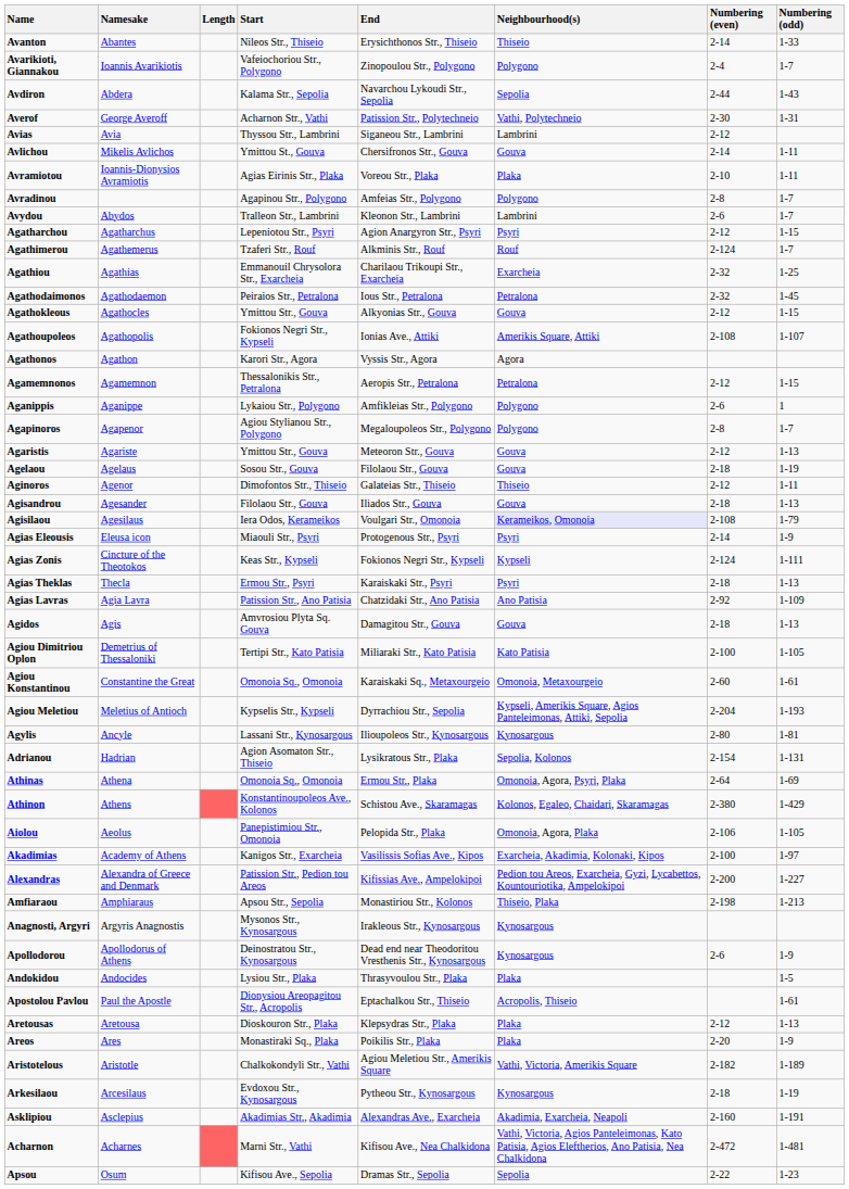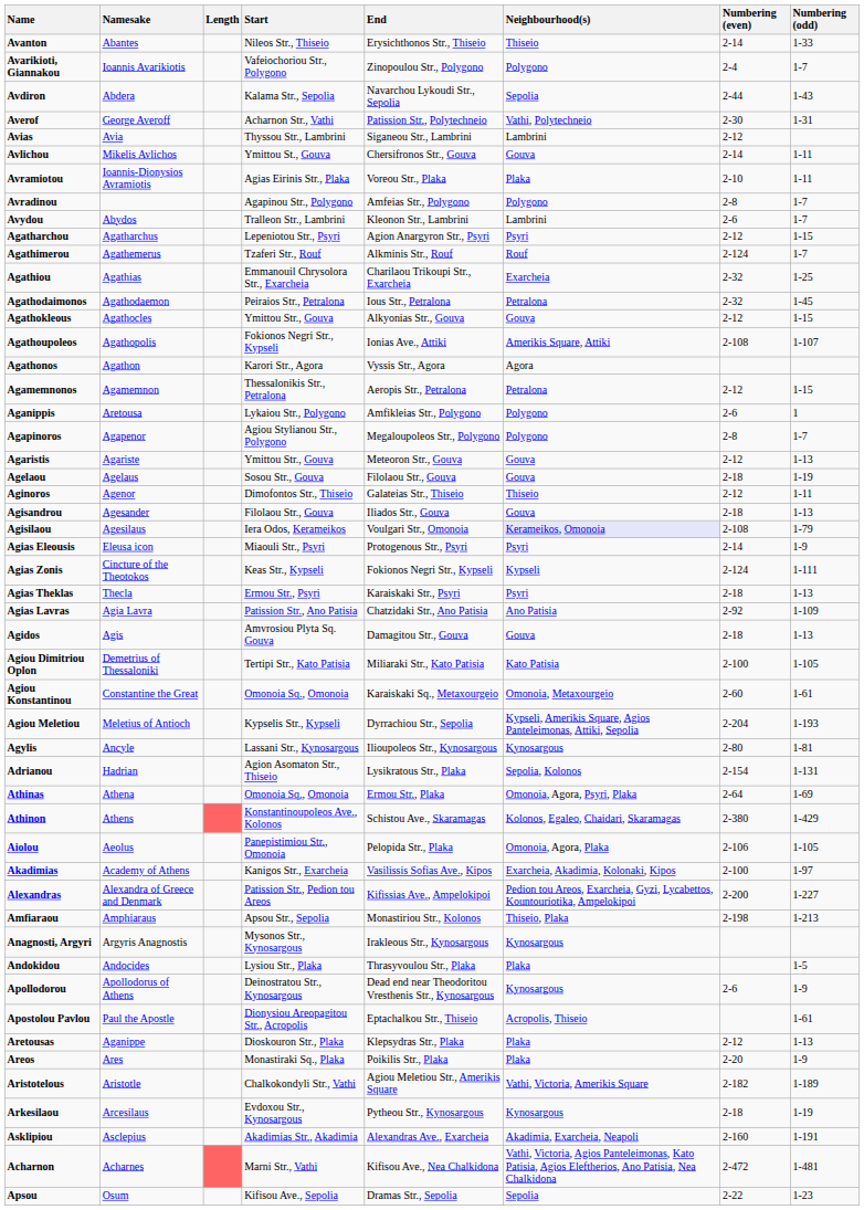 <table class="wikitable sortable">
 <tr>
 <th style="text-align:left;">Name</th>
 <th style="text-align:left;">Namesake</th>
 <th style="text-align:left;">Length</th>
 <th style="text-align:left;">Start</th>
 <th style="text-align:left;">End</th>
 <th style="text-align:left;">Neighbourhood(s)</th>
 <th style="text-align:left;">Numbering (even)</th>
 <th style="text-align:left;">Numbering (odd)</th>
 </tr>
 <tr class="sort">
 <td><strong>Avanton</strong><br></td>
 <td><a href='#'>Abantes</a></td>
 <td></td>
 <td>Nileos Str., <a href='#'>Thiseio</a></td>
 <td>Erysichthonos Str., <a href='#'>Thiseio</a></td>
 <td><a href='#'>Thiseio</a></td>
 <td>2-14</td>
 <td>1-33</td>
 </tr>
 <tr>
 <td><strong>Avarikioti, Giannakou</strong><br></td>
 <td><a href='#'>Ioannis Avarikiotis</a></td>
 <td></td>
 <td>Vafeiochoriou Str., <a href='#'>Polygono</a></td>
 <td>Zinopoulou Str., <a href='#'>Polygono</a></td>
 <td><a href='#'>Polygono</a></td>
 <td>2-4</td>
 <td>1-7</td>
 </tr>
 <tr>
 <td><strong>Avdiron</strong><br></td>
 <td><a href='#'>Abdera</a></td>
 <td></td>
 <td>Kalama Str., <a href='#'>Sepolia</a></td>
 <td>Navarchou Lykoudi Str., <a href='#'>Sepolia</a></td>
 <td><a href='#'>Sepolia</a></td>
 <td>2-44</td>
 <td>1-43</td>
 </tr>
 <tr>
 <td><strong>Averof</strong><br></td>
 <td><a href='#'>George Averoff</a></td>
 <td></td>
 <td>Acharnon Str., <a href='#'>Vathi</a></td>
 <td><a href='#'>Patission Str.</a>, <a href='#'>Polytechneio</a></td>
 <td><a href='#'>Vathi</a>, <a href='#'>Polytechneio</a></td>
 <td>2-30</td>
 <td>1-31</td>
 </tr>
 <tr>
 <td><strong>Avias</strong><br></td>
 <td><a href='#'>Avia</a></td>
 <td></td>
 <td>Thyssou Str., Lambrini</td>
 <td>Siganeou Str., Lambrini</td>
 <td>Lambrini</td>
 <td>2-12</td>
 <td></td>
 </tr>
 <tr>
 <td><strong>Avlichou</strong><br></td>
 <td><a href='#'>Mikelis Avlichos</a></td>
 <td></td>
 <td>Ymittou St., <a href='#'>Gouva</a></td>
 <td>Chersifronos Str., <a href='#'>Gouva</a></td>
 <td><a href='#'>Gouva</a></td>
 <td>2-14</td>
 <td>1-11</td>
 </tr>
 <tr>
 <td><strong>Avramiotou</strong><br></td>
 <td><a href='#'>Ioannis-Dionysios Avramiotis</a></td>
 <td></td>
 <td>Agias Eirinis Str., <a href='#'>Plaka</a></td>
 <td>Voreou Str., <a href='#'>Plaka</a></td>
 <td><a href='#'>Plaka</a></td>
 <td>2-10</td>
 <td>1-11</td>
 </tr>
 <tr>
 <td><strong>Avradinou</strong><br></td>
 <td></td>
 <td></td>
 <td>Agapinou Str., <a href='#'>Polygono</a></td>
 <td>Amfeias Str., <a href='#'>Polygono</a></td>
 <td><a href='#'>Polygono</a></td>
 <td>2-8</td>
 <td>1-7</td>
 </tr>
 <tr>
 <td><strong>Avydou</strong><br></td>
 <td><a href='#'>Abydos</a></td>
 <td></td>
 <td>Tralleon Str., Lambrini</td>
 <td>Kleonon Str., Lambrini</td>
 <td>Lambrini</td>
 <td>2-6</td>
 <td>1-7</td>
 </tr>
 <tr>
 <td><strong>Agatharchou</strong><br></td>
 <td><a href='#'>Agatharchus</a></td>
 <td></td>
 <td>Lepeniotou Str., <a href='#'>Psyri</a></td>
 <td>Agion Anargyron Str., <a href='#'>Psyri</a></td>
 <td><a href='#'>Psyri</a></td>
 <td>2-12</td>
 <td>1-15</td>
 </tr>
 <tr>
 <td><strong>Agathimerou</strong><br></td>
 <td><a href='#'>Agathemerus</a></td>
 <td></td>
 <td>Tzaferi Str., <a href='#'>Rouf</a></td>
 <td>Alkminis Str., <a href='#'>Rouf</a></td>
 <td><a href='#'>Rouf</a></td>
 <td>2-124</td>
 <td>1-7</td>
 </tr>
 <tr>
 <td><strong>Agathiou</strong><br></td>
 <td><a href='#'>Agathias</a></td>
 <td></td>
 <td>Emmanouil Chrysolora Str., <a href='#'>Exarcheia</a></td>
 <td>Charilaou Trikoupi Str., <a href='#'>Exarcheia</a></td>
 <td><a href='#'>Exarcheia</a></td>
 <td>2-32</td>
 <td>1-25</td>
 </tr>
 <tr>
 <td><strong>Agathodaimonos</strong><br></td>
 <td><a href='#'>Agathodaemon</a></td>
 <td></td>
 <td>Peiraios Str., <a href='#'>Petralona</a></td>
 <td>Ious Str., <a href='#'>Petralona</a></td>
 <td><a href='#'>Petralona</a></td>
 <td>2-32</td>
 <td>1-45</td>
 </tr>
 <tr>
 <td><strong>Agathokleous</strong><br></td>
 <td><a href='#'>Agathocles</a></td>
 <td></td>
 <td>Ymittou Str., <a href='#'>Gouva</a></td>
 <td>Alkyonias Str., <a href='#'>Gouva</a></td>
 <td><a href='#'>Gouva</a></td>
 <td>2-12</td>
 <td>1-15</td>
 </tr>
 <tr>
 <td><strong>Agathoupoleos</strong><br></td>
 <td><a href='#'>Agathopolis</a></td>
 <td></td>
 <td>Fokionos Negri Str., <a href='#'>Kypseli</a></td>
 <td>Ionias Ave., <a href='#'>Attiki</a></td>
 <td><a href='#'>Amerikis Square</a>, <a href='#'>Attiki</a></td>
 <td>2-108</td>
 <td>1-107</td>
 </tr>
 <tr>
 <td><strong>Agathonos</strong><br></td>
 <td><a href='#'>Agathon</a></td>
 <td></td>
 <td>Karori Str., Agora</td>
 <td>Vyssis Str., Agora</td>
 <td>Agora</td>
 <td></td>
 <td></td>
 </tr>
 <tr>
 <td><strong>Agamemnonos</strong><br></td>
 <td><a href='#'>Agamemnon</a></td>
 <td></td>
 <td>Thessalonikis Str., <a href='#'>Petralona</a></td>
 <td>Aeropis Str., <a href='#'>Petralona</a></td>
 <td><a href='#'>Petralona</a></td>
 <td>2-12</td>
 <td>1-15</td>
 </tr>
 <tr>
 <td><strong>Aganippis</strong><br></td>
-<td><a href='#'>Aganippe</a></td>
+<td><a href='#'>Aretousa</a></td>
 <td></td>
 <td>Lykaiou Str., <a href='#'>Polygono</a></td>
 <td>Amfikleias Str., <a href='#'>Polygono</a></td>
 <td><a href='#'>Polygono</a></td>
 <td>2-6</td>
 <td>1</td>
 </tr>
 <tr>
 <td><strong>Agapinoros</strong><br></td>
 <td><a href='#'>Agapenor</a></td>
 <td></td>
 <td>Agiou Stylianou Str., <a href='#'>Polygono</a></td>
 <td>Megaloupoleos Str., <a href='#'>Polygono</a></td>
 <td><a href='#'>Polygono</a></td>
 <td>2-8</td>
 <td>1-7</td>
 </tr>
 <tr>
 <td><strong>Agaristis</strong><br></td>
 <td><a href='#'>Agariste</a></td>
 <td></td>
 <td>Ymittou Str., <a href='#'>Gouva</a></td>
 <td>Meteoron Str., <a href='#'>Gouva</a></td>
 <td><a href='#'>Gouva</a></td>
 <td>2-12</td>
 <td>1-13</td>
 </tr>
 <tr>
 <td><strong>Agelaou</strong><br></td>
 <td><a href='#'>Agelaus</a></td>
 <td></td>
 <td>Sosou Str., <a href='#'>Gouva</a></td>
 <td>Filolaou Str., <a href='#'>Gouva</a></td>
 <td><a href='#'>Gouva</a></td>
 <td>2-18</td>
 <td>1-19</td>
 </tr>
 <tr>
 <td><strong>Aginoros</strong><br></td>
 <td><a href='#'>Agenor</a></td>
 <td></td>
 <td>Dimofontos Str., <a href='#'>Thiseio</a></td>
 <td>Galateias Str., <a href='#'>Thiseio</a></td>
 <td><a href='#'>Thiseio</a></td>
 <td>2-12</td>
 <td>1-11</td>
 </tr>
 <tr>
 <td><strong>Agisandrou</strong><br></td>
 <td><a href='#'>Agesander</a></td>
 <td></td>
 <td>Filolaou Str., <a href='#'>Gouva</a></td>
 <td>Iliados Str., <a href='#'>Gouva</a></td>
 <td><a href='#'>Gouva</a></td>
 <td>2-18</td>
 <td>1-13</td>
 </tr>
 <tr>
 <td><strong>Agisilaou</strong><br></td>
 <td><a href='#'>Agesilaus</a></td>
 <td></td>
 <td>Iera Odos, <a href='#'>Kerameikos</a></td>
 <td>Voulgari Str., <a href='#'>Omonoia</a></td>
 <td style="background: lavender;"><a href='#'>Kerameikos</a>, <a href='#'>Omonoia</a></td>
 <td>2-108</td>
 <td>1-79</td>
 </tr>
 <tr>
 <td><strong>Agias Eleousis</strong><br></td>
 <td><a href='#'>Eleusa icon</a></td>
 <td></td>
 <td>Miaouli Str., <a href='#'>Psyri</a></td>
 <td>Protogenous Str., <a href='#'>Psyri</a></td>
 <td><a href='#'>Psyri</a></td>
 <td>2-14</td>
 <td>1-9</td>
 </tr>
 <tr>
 <td><strong>Agias Zonis</strong><br></td>
 <td><a href='#'>Cincture of the Theotokos</a></td>
 <td></td>
 <td>Keas Str., <a href='#'>Kypseli</a></td>
 <td>Fokionos Negri Str., <a href='#'>Kypseli</a></td>
 <td><a href='#'>Kypseli</a></td>
 <td>2-124</td>
 <td>1-111</td>
 </tr>
 <tr>
 <td><strong>Agias Theklas</strong><br></td>
 <td><a href='#'>Thecla</a></td>
 <td></td>
 <td><a href='#'>Ermou Str.</a>, <a href='#'>Psyri</a></td>
 <td>Karaiskaki Str., <a href='#'>Psyri</a></td>
 <td><a href='#'>Psyri</a></td>
 <td>2-18</td>
 <td>1-13</td>
 </tr>
 <tr>
 <td><strong>Agias Lavras</strong><br></td>
 <td><a href='#'>Agia Lavra</a></td>
 <td></td>
 <td><a href='#'>Patission Str.</a>, <a href='#'>Ano Patisia</a></td>
 <td>Chatzidaki Str., <a href='#'>Ano Patisia</a></td>
 <td><a href='#'>Ano Patisia</a></td>
 <td>2-92</td>
 <td>1-109</td>
 </tr>
 <tr>
 <td><strong>Agidos</strong><br></td>
 <td><a href='#'>Agis</a></td>
 <td></td>
 <td>Amvrosiou Plyta Sq. <a href='#'>Gouva</a></td>
 <td>Damagitou Str., <a href='#'>Gouva</a></td>
 <td><a href='#'>Gouva</a></td>
 <td>2-18</td>
 <td>1-13</td>
 </tr>
 <tr>
 <td><strong>Agiou Dimitriou Oplon</strong><br></td>
 <td><a href='#'>Demetrius of Thessaloniki</a></td>
 <td></td>
 <td>Tertipi Str., <a href='#'>Kato Patisia</a></td>
 <td>Miliaraki Str., <a href='#'>Kato Patisia</a></td>
 <td><a href='#'>Kato Patisia</a></td>
 <td>2-100</td>
 <td>1-105</td>
 </tr>
 <tr>
 <td><strong>Agiou Konstantinou</strong><br></td>
 <td><a href='#'>Constantine the Great</a></td>
 <td></td>
 <td><a href='#'>Omonoia Sq.</a>, <a href='#'>Omonoia</a></td>
 <td>Karaiskaki Sq., <a href='#'>Metaxourgeio</a></td>
 <td><a href='#'>Omonoia</a>, <a href='#'>Metaxourgeio</a></td>
 <td>2-60</td>
 <td>1-61</td>
 </tr>
 <tr>
 <td><strong>Agiou Meletiou</strong><br></td>
 <td><a href='#'>Meletius of Antioch</a></td>
 <td></td>
 <td>Kypselis Str., <a href='#'>Kypseli</a></td>
 <td>Dyrrachiou Str., <a href='#'>Sepolia</a></td>
 <td><a href='#'>Kypseli</a>, <a href='#'>Amerikis Square</a>, <a href='#'>Agios Panteleimonas</a>, <a href='#'>Attiki</a>, <a href='#'>Sepolia</a></td>
 <td>2-204</td>
 <td>1-193</td>
 </tr>
 <tr>
 <td><strong>Agylis</strong><br></td>
 <td><a href='#'>Ancyle</a></td>
 <td></td>
 <td>Lassani Str., <a href='#'>Kynosargous</a></td>
 <td>Ilioupoleos Str., <a href='#'>Kynosargous</a></td>
 <td><a href='#'>Kynosargous</a></td>
 <td>2-80</td>
 <td>1-81</td>
 </tr>
 <tr>
 <td><strong>Adrianou</strong><br></td>
 <td><a href='#'>Hadrian</a></td>
 <td></td>
 <td>Agion Asomaton Str., <a href='#'>Thiseio</a></td>
 <td>Lysikratous Str., <a href='#'>Plaka</a></td>
 <td><a href='#'>Sepolia</a>, <a href='#'>Kolonos</a></td>
 <td>2-154</td>
 <td>1-131</td>
 </tr>
 <tr>
 <td><strong><a href='#'>Athinas</a></strong><br></td>
 <td><a href='#'>Athena</a></td>
 <td></td>
 <td><a href='#'>Omonoia Sq.</a>, <a href='#'>Omonoia</a></td>
 <td><a href='#'>Ermou Str.</a>, <a href='#'>Plaka</a></td>
 <td><a href='#'>Omonoia</a>, Agora, <a href='#'>Psyri</a>, <a href='#'>Plaka</a></td>
 <td>2-64</td>
 <td>1-69</td>
 </tr>
 <tr>
 <td><strong><a href='#'>Athinon</a></strong><br></td>
 <td><a href='#'>Athens</a></td>
 <td style="background:#ff6464;"></td>
 <td><a href='#'>Konstantinoupoleos Ave.</a>, <a href='#'>Kolonos</a></td>
 <td>Schistou Ave., <a href='#'>Skaramagas</a></td>
 <td><a href='#'>Kolonos</a>, <a href='#'>Egaleo</a>, <a href='#'>Chaidari</a>, <a href='#'>Skaramagas</a></td>
 <td>2-380</td>
 <td>1-429</td>
 </tr>
 <tr>
 <td><strong><a href='#'>Aiolou</a></strong><br></td>
 <td><a href='#'>Aeolus</a></td>
 <td></td>
 <td><a href='#'>Panepistimiou Str.</a>, <a href='#'>Omonoia</a></td>
 <td>Pelopida Str., <a href='#'>Plaka</a></td>
 <td><a href='#'>Omonoia</a>, Agora, <a href='#'>Plaka</a></td>
 <td>2-106</td>
 <td>1-105</td>
 </tr>
 <tr>
 <td><strong><a href='#'>Akadimias</a></strong><br></td>
 <td><a href='#'>Academy of Athens</a></td>
 <td></td>
 <td>Kanigos Str., <a href='#'>Exarcheia</a></td>
 <td><a href='#'>Vasilissis Sofias Ave.</a>, <a href='#'>Kipos</a></td>
 <td><a href='#'>Exarcheia</a>, <a href='#'>Akadimia</a>, <a href='#'>Kolonaki</a>, <a href='#'>Kipos</a></td>
 <td>2-100</td>
 <td>1-97</td>
 </tr>
 <tr>
 <td><strong><a href='#'>Alexandras</a></strong><br></td>
 <td><a href='#'>Alexandra of Greece and Denmark</a></td>
 <td></td>
 <td><a href='#'>Patission Str.</a>, <a href='#'>Pedion tou Areos</a></td>
 <td><a href='#'>Kifissias Ave.</a>, <a href='#'>Ampelokipoi</a></td>
 <td><a href='#'>Pedion tou Areos</a>, <a href='#'>Exarcheia</a>, <a href='#'>Gyzi</a>, <a href='#'>Lycabettos</a>, <a href='#'>Kountouriotika</a>, <a href='#'>Ampelokipoi</a></td>
 <td>2-200</td>
 <td>1-227</td>
 </tr>
 <tr>
 <td><strong>Amfiaraou</strong><br></td>
 <td><a href='#'>Amphiaraus</a></td>
 <td></td>
 <td>Apsou Str., <a href='#'>Sepolia</a></td>
 <td>Monastiriou Str., <a href='#'>Kolonos</a></td>
 <td><a href='#'>Thiseio</a>, <a href='#'>Plaka</a></td>
 <td>2-198</td>
 <td>1-213</td>
 </tr>
 <tr>
 <td><strong>Anagnosti, Argyri</strong><br></td>
 <td>Argyris Anagnostis</td>
 <td></td>
 <td>Mysonos Str., <a href='#'>Kynosargous</a></td>
 <td>Irakleous Str., <a href='#'>Kynosargous</a></td>
 <td><a href='#'>Kynosargous</a></td>
 <td></td>
 <td></td>
 </tr>
 <tr>
+<td><strong>Andokidou</strong><br></td>
+<td><a href='#'>Andocides</a></td>
+<td></td>
+<td>Lysiou Str., <a href='#'>Plaka</a></td>
+<td>Thrasyvoulou Str., <a href='#'>Plaka</a></td>
+<td><a href='#'>Plaka</a></td>
+<td></td>
+<td>1-5</td>
+</tr>
+<tr>
 <td><strong>Apollodorou</strong><br></td>
 <td><a href='#'>Apollodorus of Athens</a></td>
 <td></td>
 <td>Deinostratou Str., <a href='#'>Kynosargous</a></td>
 <td>Dead end near Theodoritou Vresthenis Str., <a href='#'>Kynosargous</a></td>
 <td><a href='#'>Kynosargous</a></td>
 <td>2-6</td>
 <td>1-9</td>
-</tr>
-<tr>
-<td><strong>Andokidou</strong><br></td>
-<td><a href='#'>Andocides</a></td>
-<td></td>
-<td>Lysiou Str., <a href='#'>Plaka</a></td>
-<td>Thrasyvoulou Str., <a href='#'>Plaka</a></td>
-<td><a href='#'>Plaka</a></td>
-<td></td>
-<td>1-5</td>
 </tr>
 <tr>
 <td><strong>Apostolou Pavlou</strong><br></td>
 <td><a href='#'>Paul the Apostle</a></td>
 <td></td>
 <td><a href='#'>Dionysiou Areopagitou Str.</a>, <a href='#'>Acropolis</a></td>
 <td>Eptachalkou Str., <a href='#'>Thiseio</a></td>
 <td><a href='#'>Acropolis</a>, <a href='#'>Thiseio</a></td>
 <td></td>
 <td>1-61</td>
 </tr>
 <tr>
 <td><strong>Aretousas</strong><br></td>
-<td><a href='#'>Aretousa</a></td>
+<td><a href='#'>Aganippe</a></td>
 <td></td>
 <td>Dioskouron Str., <a href='#'>Plaka</a></td>
 <td>Klepsydras Str., <a href='#'>Plaka</a></td>
 <td><a href='#'>Plaka</a></td>
 <td>2-12</td>
 <td>1-13</td>
 </tr>
 <tr>
 <td><strong>Areos</strong><br></td>
 <td><a href='#'>Ares</a></td>
 <td></td>
 <td>Monastiraki Sq., <a href='#'>Plaka</a></td>
 <td>Poikilis Str., <a href='#'>Plaka</a></td>
 <td><a href='#'>Plaka</a></td>
 <td>2-20</td>
 <td>1-9</td>
 </tr>
 <tr>
 <td><strong>Aristotelous</strong><br></td>
 <td><a href='#'>Aristotle</a></td>
 <td></td>
 <td>Chalkokondyli Str., <a href='#'>Vathi</a></td>
 <td>Agiou Meletiou Str., <a href='#'>Amerikis Square</a></td>
 <td><a href='#'>Vathi</a>, <a href='#'>Victoria</a>, <a href='#'>Amerikis Square</a></td>
 <td>2-182</td>
 <td>1-189</td>
 </tr>
 <tr>
 <td><strong>Arkesilaou</strong><br></td>
 <td><a href='#'>Arcesilaus</a></td>
 <td></td>
 <td>Evdoxou Str., <a href='#'>Kynosargous</a></td>
 <td>Pytheou Str., <a href='#'>Kynosargous</a></td>
 <td><a href='#'>Kynosargous</a></td>
 <td>2-18</td>
 <td>1-19</td>
 </tr>
 <tr>
 <td><strong>Asklipiou</strong><br></td>
 <td><a href='#'>Asclepius</a></td>
 <td></td>
 <td><a href='#'>Akadimias Str.</a>, <a href='#'>Akadimia</a></td>
 <td><a href='#'>Alexandras Ave.</a>, <a href='#'>Exarcheia</a></td>
 <td><a href='#'>Akadimia</a>, <a href='#'>Exarcheia</a>, <a href='#'>Neapoli</a></td>
 <td>2-160</td>
 <td>1-191</td>
 </tr>
 <tr>
 <td><strong>Acharnon</strong><br></td>
 <td><a href='#'>Acharnes</a></td>
 <td style="background:#ff6464;"></td>
 <td>Marni Str., <a href='#'>Vathi</a></td>
 <td>Kifisou Ave., <a href='#'>Nea Chalkidona</a></td>
 <td><a href='#'>Vathi</a>, <a href='#'>Victoria</a>, <a href='#'>Agios Panteleimonas</a>, <a href='#'>Kato Patisia</a>, <a href='#'>Agios Eleftherios</a>, <a href='#'>Ano Patisia</a>, <a href='#'>Nea Chalkidona</a></td>
 <td>2-472</td>
 <td>1-481</td>
 </tr>
 <tr>
 <td><strong>Apsou</strong><br></td>
 <td><a href='#'>Osum</a></td>
 <td></td>
 <td>Kifisou Ave., <a href='#'>Sepolia</a></td>
 <td>Dramas Str., <a href='#'>Sepolia</a></td>
 <td><a href='#'>Sepolia</a></td>
 <td>2-22</td>
 <td>1-23</td>
 </tr>
 </table>
